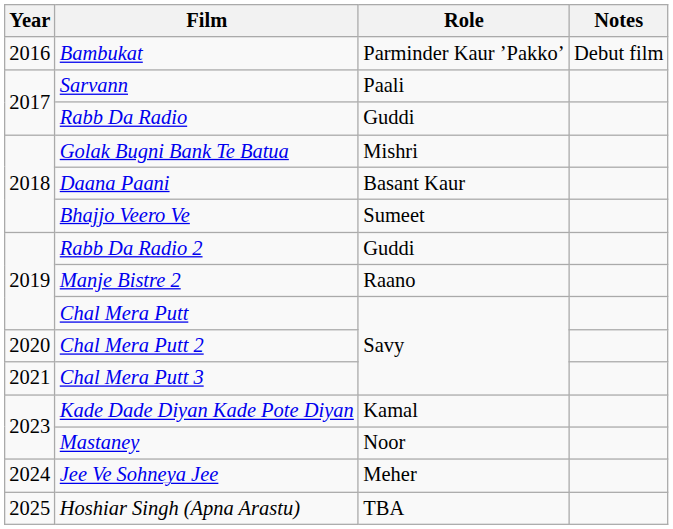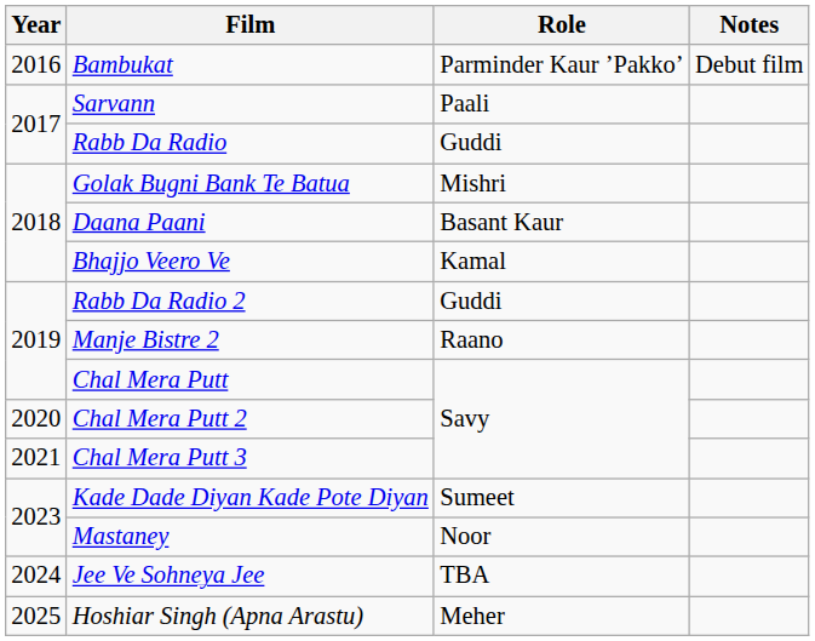 <table class="wikitable">
 <tr>
 <th>Year</th>
 <th>Film</th>
 <th>Role</th>
 <th>Notes</th>
 </tr>
 <tr>
 <td>2016</td>
 <td><em><a href='#'>Bambukat</a></em></td>
 <td>Parminder Kaur ’Pakko’</td>
 <td>Debut film</td>
 </tr>
 <tr>
 <td rowspan="2">2017</td>
 <td><em><a href='#'>Sarvann</a></em></td>
 <td>Paali</td>
 <td></td>
 </tr>
 <tr>
 <td><em><a href='#'>Rabb Da Radio</a></em></td>
 <td>Guddi</td>
 <td></td>
 </tr>
 <tr>
 <td rowspan="3">2018</td>
 <td><em><a href='#'>Golak Bugni Bank Te Batua</a></em></td>
 <td>Mishri</td>
 <td></td>
 </tr>
 <tr>
 <td><em><a href='#'>Daana Paani</a></em></td>
 <td>Basant Kaur</td>
 <td></td>
 </tr>
 <tr>
 <td><em><a href='#'>Bhajjo Veero Ve</a></em></td>
-<td>Sumeet</td>
+<td>Kamal</td>
 <td></td>
 </tr>
 <tr>
 <td rowspan="3">2019</td>
 <td><em><a href='#'>Rabb Da Radio 2</a></em></td>
 <td>Guddi</td>
 <td></td>
 </tr>
 <tr>
 <td><em><a href='#'>Manje Bistre 2</a></em></td>
 <td>Raano</td>
 <td></td>
 </tr>
 <tr>
 <td><em><a href='#'>Chal Mera Putt</a></em></td>
 <td rowspan="3">Savy</td>
 <td></td>
 </tr>
 <tr>
 <td>2020</td>
 <td><em><a href='#'>Chal Mera Putt 2</a></em></td>
 <td></td>
 </tr>
 <tr>
 <td>2021</td>
 <td><em><a href='#'>Chal Mera Putt 3</a></em></td>
 <td></td>
 </tr>
 <tr>
 <td rowspan="2">2023</td>
 <td><em><a href='#'>Kade Dade Diyan Kade Pote Diyan</a></em></td>
-<td>Kamal</td>
+<td>Sumeet</td>
 <td></td>
 </tr>
 <tr>
 <td><em><a href='#'>Mastaney</a></em></td>
 <td>Noor</td>
 <td></td>
 </tr>
 <tr>
 <td>2024</td>
 <td><em><a href='#'>Jee Ve Sohneya Jee</a></em></td>
-<td>Meher</td>
+<td>TBA</td>
 <td></td>
 </tr>
 <tr>
 <td>2025</td>
 <td><em>Hoshiar Singh (Apna Arastu)</em> </td>
-<td>TBA</td>
+<td>Meher</td>
 <td></td>
 </tr>
 </table>
